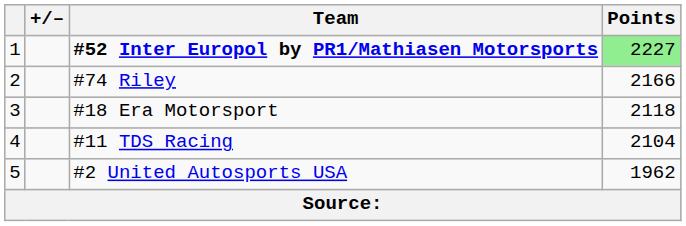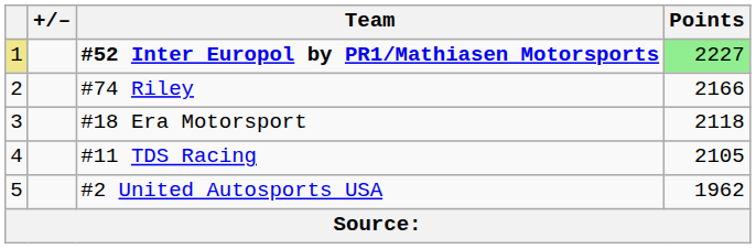 <table class="wikitable" style="font-size: 95%;">
 <tr>
 <th scope="col"></th>
 <th scope="col">+/–</th>
 <th scope="col">Team</th>
 <th scope="col">Points</th>
 </tr>
 <tr>
-<td align=center>1</td>
+<td align=center style="background: khaki;">1</td>
 <td align=left></td>
 <td><strong>#52 <a href='#'>Inter Europol</a> by <a href='#'>PR1/Mathiasen Motorsports</a></strong></td>
 <td align=right style="background: lightgreen;">2227</td>
 </tr>
 <tr>
 <td align=center>2</td>
 <td align=left></td>
 <td>#74 <a href='#'>Riley</a></td>
 <td align=right>2166</td>
 </tr>
 <tr>
 <td align=center>3</td>
 <td align=left></td>
 <td>#18 Era Motorsport</td>
 <td align=right>2118</td>
 </tr>
 <tr>
 <td align=center>4</td>
 <td align=left></td>
 <td>#11 <a href='#'>TDS Racing</a></td>
-<td align=right>2104</td>
+<td align=right>2105</td>
 </tr>
 <tr>
 <td align=center>5</td>
 <td align=left></td>
 <td>#2 <a href='#'>United Autosports USA</a></td>
 <td align=right>1962</td>
 </tr>
 <tr>
 <th colspan=5>Source:</th>
 </tr>
 </table>
